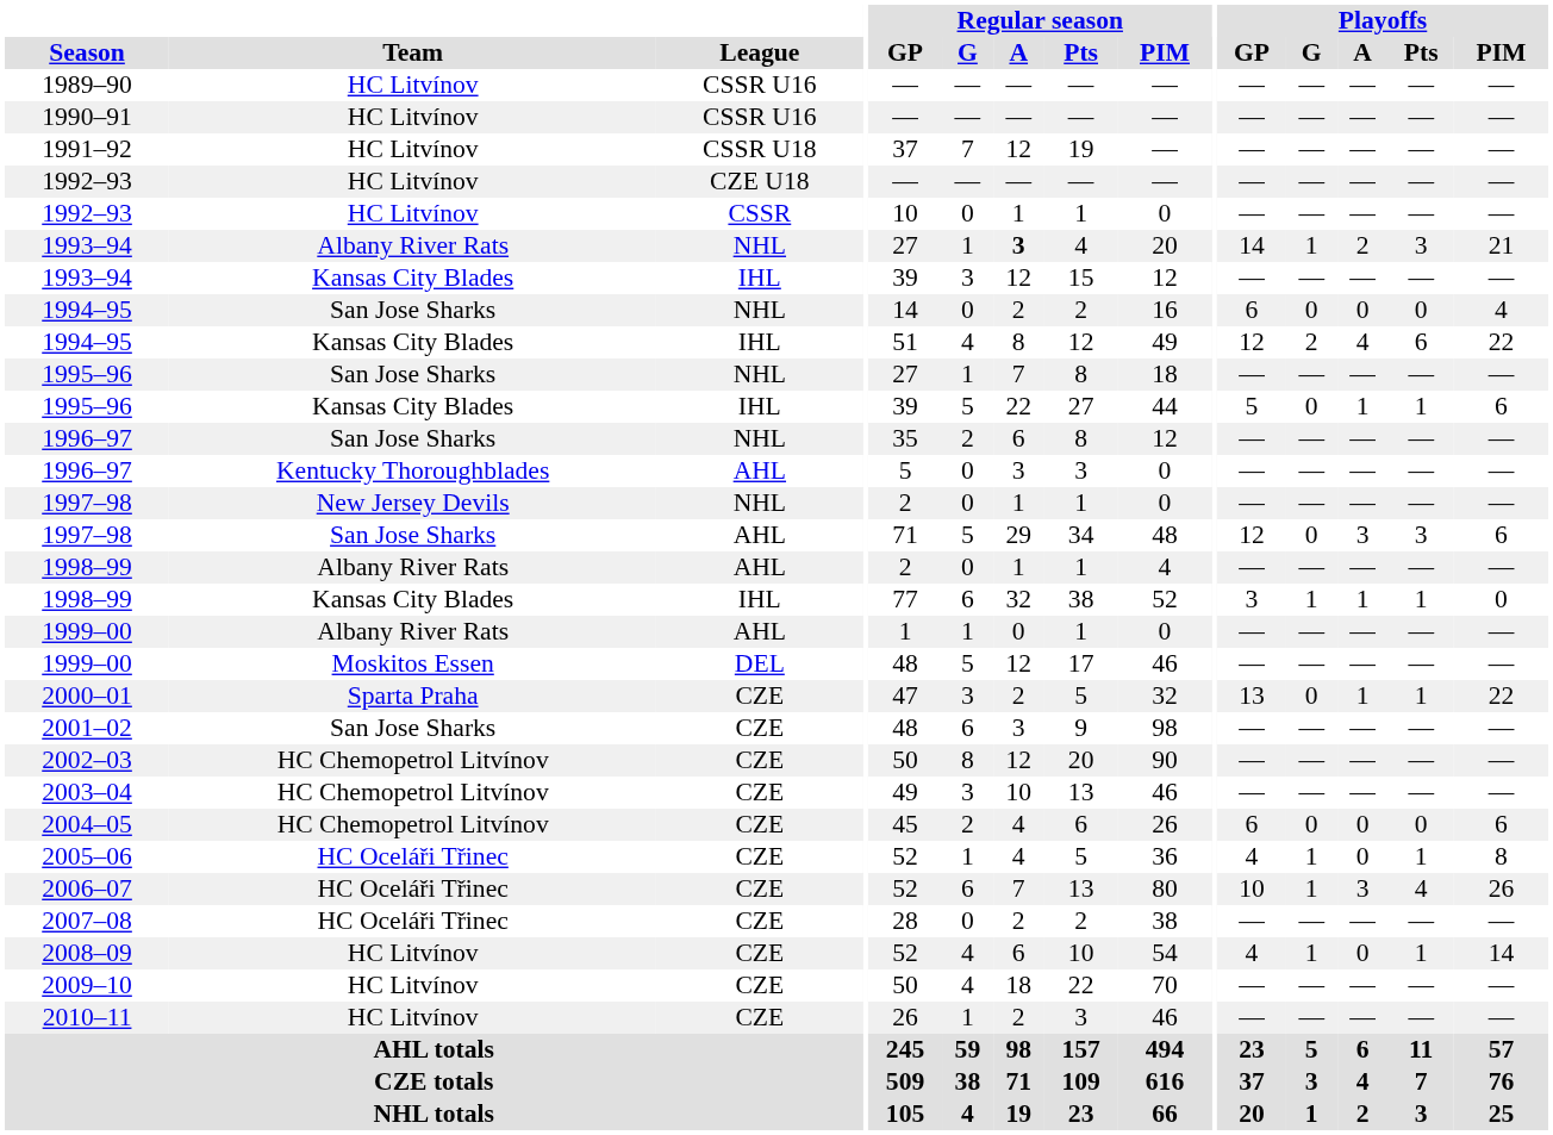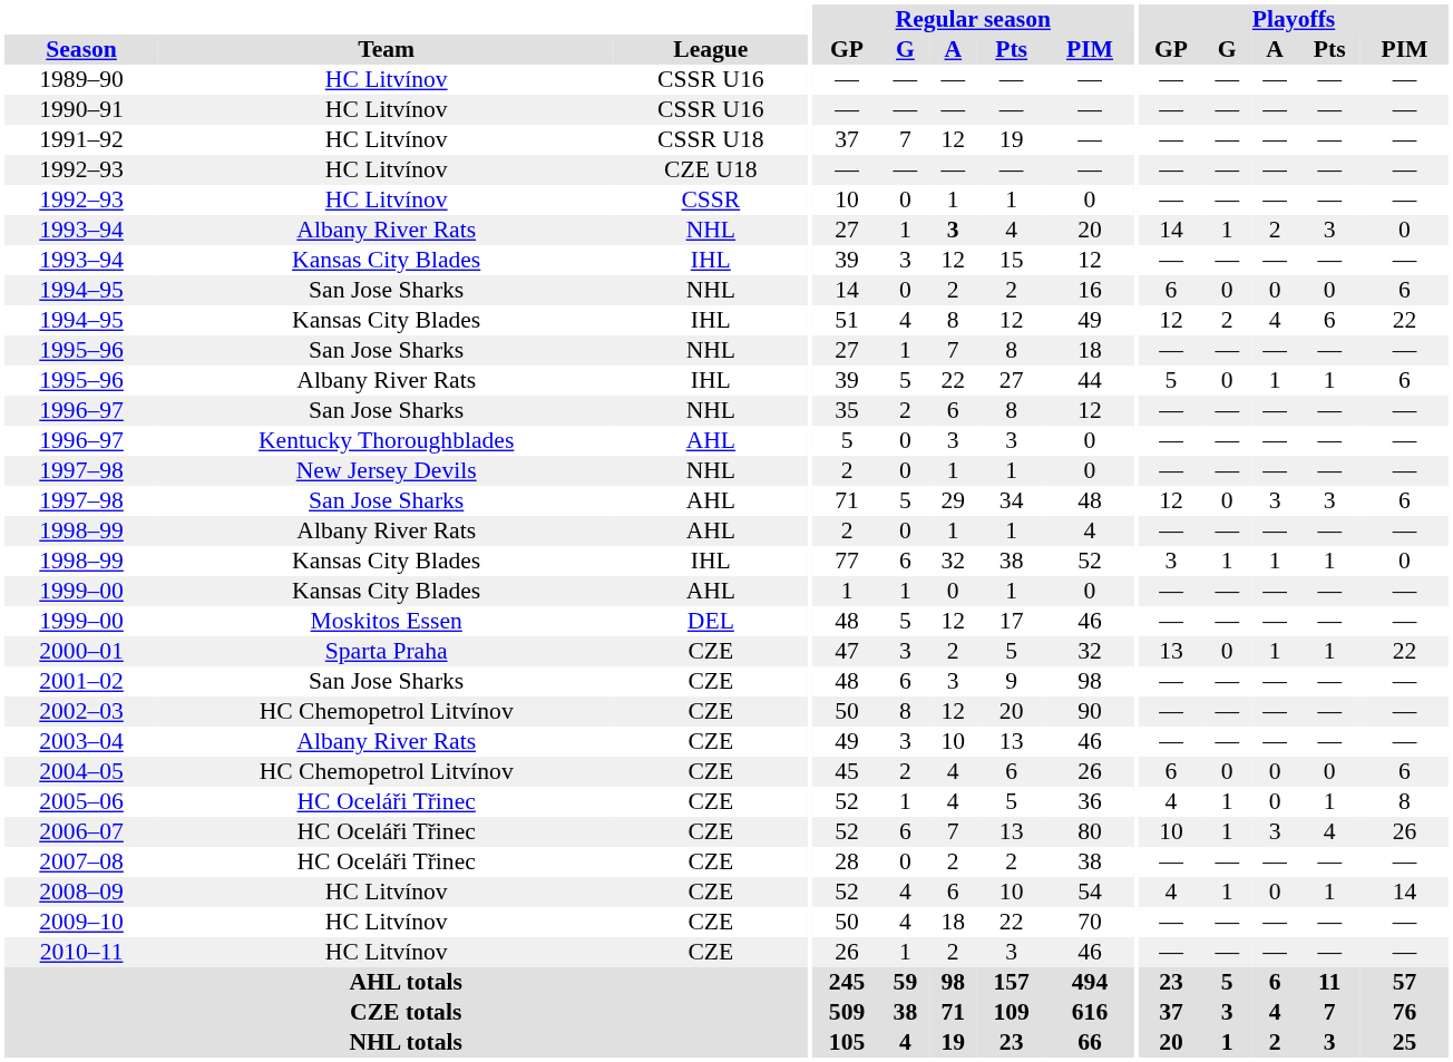 <table border="0" cellpadding="1" cellspacing="0" style="text-align:center; width:60em">
 <tr bgcolor="#e0e0e0">
 <th colspan="3" bgcolor="#ffffff"></th>
 <th rowspan="100" bgcolor="#ffffff"></th>
 <th colspan="5"><a href='#'>Regular season</a></th>
 <th rowspan="100" bgcolor="#ffffff"></th>
 <th colspan="5"><a href='#'>Playoffs</a></th>
 </tr>
 <tr bgcolor="#e0e0e0">
 <th><a href='#'>Season</a></th>
 <th>Team</th>
 <th>League</th>
 <th>GP</th>
 <th><a href='#'>G</a></th>
 <th><a href='#'>A</a></th>
 <th><a href='#'>Pts</a></th>
 <th><a href='#'>PIM</a></th>
 <th>GP</th>
 <th>G</th>
 <th>A</th>
 <th>Pts</th>
 <th>PIM</th>
 </tr>
 <tr>
 <td>1989–90</td>
 <td><a href='#'>HC Litvínov</a></td>
 <td>CSSR U16</td>
 <td>—</td>
 <td>—</td>
 <td>—</td>
 <td>—</td>
 <td>—</td>
 <td>—</td>
 <td>—</td>
 <td>—</td>
 <td>—</td>
 <td>—</td>
 </tr>
 <tr bgcolor="#f0f0f0">
 <td>1990–91</td>
 <td>HC Litvínov</td>
 <td>CSSR U16</td>
 <td>—</td>
 <td>—</td>
 <td>—</td>
 <td>—</td>
 <td>—</td>
 <td>—</td>
 <td>—</td>
 <td>—</td>
 <td>—</td>
 <td>—</td>
 </tr>
 <tr>
 <td>1991–92</td>
 <td>HC Litvínov</td>
 <td>CSSR U18</td>
 <td>37</td>
 <td>7</td>
 <td>12</td>
 <td>19</td>
 <td>—</td>
 <td>—</td>
 <td>—</td>
 <td>—</td>
 <td>—</td>
 <td>—</td>
 </tr>
 <tr bgcolor="#f0f0f0">
 <td>1992–93</td>
 <td>HC Litvínov</td>
 <td>CZE U18</td>
 <td>—</td>
 <td>—</td>
 <td>—</td>
 <td>—</td>
 <td>—</td>
 <td>—</td>
 <td>—</td>
 <td>—</td>
 <td>—</td>
 <td>—</td>
 </tr>
 <tr>
 <td><a href='#'>1992–93</a></td>
 <td><a href='#'>HC Litvínov</a></td>
 <td><a href='#'>CSSR</a></td>
 <td>10</td>
 <td>0</td>
 <td>1</td>
 <td>1</td>
 <td>0</td>
 <td>—</td>
 <td>—</td>
 <td>—</td>
 <td>—</td>
 <td>—</td>
 </tr>
 <tr bgcolor="#f0f0f0">
 <td><a href='#'>1993–94</a></td>
 <td><a href='#'>Albany River Rats</a></td>
 <td><a href='#'>NHL</a></td>
 <td>27</td>
 <td>1</td>
 <td><strong>3</strong></td>
 <td>4</td>
 <td>20</td>
 <td>14</td>
 <td>1</td>
 <td>2</td>
 <td>3</td>
-<td>21</td>
+<td>0</td>
 </tr>
 <tr>
 <td><a href='#'>1993–94</a></td>
 <td><a href='#'>Kansas City Blades</a></td>
 <td><a href='#'>IHL</a></td>
 <td>39</td>
 <td>3</td>
 <td>12</td>
 <td>15</td>
 <td>12</td>
 <td>—</td>
 <td>—</td>
 <td>—</td>
 <td>—</td>
 <td>—</td>
 </tr>
 <tr bgcolor="#f0f0f0">
 <td><a href='#'>1994–95</a></td>
 <td>San Jose Sharks</td>
 <td>NHL</td>
 <td>14</td>
 <td>0</td>
 <td>2</td>
 <td>2</td>
 <td>16</td>
 <td>6</td>
 <td>0</td>
 <td>0</td>
 <td>0</td>
-<td>4</td>
+<td>6</td>
 </tr>
 <tr>
 <td><a href='#'>1994–95</a></td>
 <td>Kansas City Blades</td>
 <td>IHL</td>
 <td>51</td>
 <td>4</td>
 <td>8</td>
 <td>12</td>
 <td>49</td>
 <td>12</td>
 <td>2</td>
 <td>4</td>
 <td>6</td>
 <td>22</td>
 </tr>
 <tr bgcolor="#f0f0f0">
 <td><a href='#'>1995–96</a></td>
 <td>San Jose Sharks</td>
 <td>NHL</td>
 <td>27</td>
 <td>1</td>
 <td>7</td>
 <td>8</td>
 <td>18</td>
 <td>—</td>
 <td>—</td>
 <td>—</td>
 <td>—</td>
 <td>—</td>
 </tr>
 <tr>
 <td><a href='#'>1995–96</a></td>
-<td>Kansas City Blades</td>
+<td>Albany River Rats</td>
 <td>IHL</td>
 <td>39</td>
 <td>5</td>
 <td>22</td>
 <td>27</td>
 <td>44</td>
 <td>5</td>
 <td>0</td>
 <td>1</td>
 <td>1</td>
 <td>6</td>
 </tr>
 <tr bgcolor="#f0f0f0">
 <td><a href='#'>1996–97</a></td>
 <td>San Jose Sharks</td>
 <td>NHL</td>
 <td>35</td>
 <td>2</td>
 <td>6</td>
 <td>8</td>
 <td>12</td>
 <td>—</td>
 <td>—</td>
 <td>—</td>
 <td>—</td>
 <td>—</td>
 </tr>
 <tr>
 <td><a href='#'>1996–97</a></td>
 <td><a href='#'>Kentucky Thoroughblades</a></td>
 <td><a href='#'>AHL</a></td>
 <td>5</td>
 <td>0</td>
 <td>3</td>
 <td>3</td>
 <td>0</td>
 <td>—</td>
 <td>—</td>
 <td>—</td>
 <td>—</td>
 <td>—</td>
 </tr>
 <tr bgcolor="#f0f0f0">
 <td><a href='#'>1997–98</a></td>
 <td><a href='#'>New Jersey Devils</a></td>
 <td>NHL</td>
 <td>2</td>
 <td>0</td>
 <td>1</td>
 <td>1</td>
 <td>0</td>
 <td>—</td>
 <td>—</td>
 <td>—</td>
 <td>—</td>
 <td>—</td>
 </tr>
 <tr>
 <td><a href='#'>1997–98</a></td>
 <td><a href='#'>San Jose Sharks</a></td>
 <td>AHL</td>
 <td>71</td>
 <td>5</td>
 <td>29</td>
 <td>34</td>
 <td>48</td>
 <td>12</td>
 <td>0</td>
 <td>3</td>
 <td>3</td>
 <td>6</td>
 </tr>
 <tr bgcolor="#f0f0f0">
 <td><a href='#'>1998–99</a></td>
 <td>Albany River Rats</td>
 <td>AHL</td>
 <td>2</td>
 <td>0</td>
 <td>1</td>
 <td>1</td>
 <td>4</td>
 <td>—</td>
 <td>—</td>
 <td>—</td>
 <td>—</td>
 <td>—</td>
 </tr>
 <tr>
 <td><a href='#'>1998–99</a></td>
 <td>Kansas City Blades</td>
 <td>IHL</td>
 <td>77</td>
 <td>6</td>
 <td>32</td>
 <td>38</td>
 <td>52</td>
 <td>3</td>
 <td>1</td>
 <td>1</td>
 <td>1</td>
 <td>0</td>
 </tr>
 <tr bgcolor="#f0f0f0">
 <td><a href='#'>1999–00</a></td>
-<td>Albany River Rats</td>
+<td>Kansas City Blades</td>
 <td>AHL</td>
 <td>1</td>
 <td>1</td>
 <td>0</td>
 <td>1</td>
 <td>0</td>
 <td>—</td>
 <td>—</td>
 <td>—</td>
 <td>—</td>
 <td>—</td>
 </tr>
 <tr>
 <td><a href='#'>1999–00</a></td>
 <td><a href='#'>Moskitos Essen</a></td>
 <td><a href='#'>DEL</a></td>
 <td>48</td>
 <td>5</td>
 <td>12</td>
 <td>17</td>
 <td>46</td>
 <td>—</td>
 <td>—</td>
 <td>—</td>
 <td>—</td>
 <td>—</td>
 </tr>
 <tr bgcolor="#f0f0f0">
 <td><a href='#'>2000–01</a></td>
 <td><a href='#'>Sparta Praha</a></td>
 <td>CZE</td>
 <td>47</td>
 <td>3</td>
 <td>2</td>
 <td>5</td>
 <td>32</td>
 <td>13</td>
 <td>0</td>
 <td>1</td>
 <td>1</td>
 <td>22</td>
 </tr>
 <tr>
 <td><a href='#'>2001–02</a></td>
 <td>San Jose Sharks</td>
 <td>CZE</td>
 <td>48</td>
 <td>6</td>
 <td>3</td>
 <td>9</td>
 <td>98</td>
 <td>—</td>
 <td>—</td>
 <td>—</td>
 <td>—</td>
 <td>—</td>
 </tr>
 <tr bgcolor="#f0f0f0">
 <td><a href='#'>2002–03</a></td>
 <td>HC Chemopetrol Litvínov</td>
 <td>CZE</td>
 <td>50</td>
 <td>8</td>
 <td>12</td>
 <td>20</td>
 <td>90</td>
 <td>—</td>
 <td>—</td>
 <td>—</td>
 <td>—</td>
 <td>—</td>
 </tr>
 <tr>
 <td><a href='#'>2003–04</a></td>
-<td>HC Chemopetrol Litvínov</td>
+<td><a href='#'>Albany River Rats</a></td>
 <td>CZE</td>
 <td>49</td>
 <td>3</td>
 <td>10</td>
 <td>13</td>
 <td>46</td>
 <td>—</td>
 <td>—</td>
 <td>—</td>
 <td>—</td>
 <td>—</td>
 </tr>
 <tr bgcolor="#f0f0f0">
 <td><a href='#'>2004–05</a></td>
 <td>HC Chemopetrol Litvínov</td>
 <td>CZE</td>
 <td>45</td>
 <td>2</td>
 <td>4</td>
 <td>6</td>
 <td>26</td>
 <td>6</td>
 <td>0</td>
 <td>0</td>
 <td>0</td>
 <td>6</td>
 </tr>
 <tr>
 <td><a href='#'>2005–06</a></td>
 <td><a href='#'>HC Oceláři Třinec</a></td>
 <td>CZE</td>
 <td>52</td>
 <td>1</td>
 <td>4</td>
 <td>5</td>
 <td>36</td>
 <td>4</td>
 <td>1</td>
 <td>0</td>
 <td>1</td>
 <td>8</td>
 </tr>
 <tr bgcolor="#f0f0f0">
 <td><a href='#'>2006–07</a></td>
 <td>HC Oceláři Třinec</td>
 <td>CZE</td>
 <td>52</td>
 <td>6</td>
 <td>7</td>
 <td>13</td>
 <td>80</td>
 <td>10</td>
 <td>1</td>
 <td>3</td>
 <td>4</td>
 <td>26</td>
 </tr>
 <tr>
 <td><a href='#'>2007–08</a></td>
 <td>HC Oceláři Třinec</td>
 <td>CZE</td>
 <td>28</td>
 <td>0</td>
 <td>2</td>
 <td>2</td>
 <td>38</td>
 <td>—</td>
 <td>—</td>
 <td>—</td>
 <td>—</td>
 <td>—</td>
 </tr>
 <tr bgcolor="#f0f0f0">
 <td><a href='#'>2008–09</a></td>
 <td>HC Litvínov</td>
 <td>CZE</td>
 <td>52</td>
 <td>4</td>
 <td>6</td>
 <td>10</td>
 <td>54</td>
 <td>4</td>
 <td>1</td>
 <td>0</td>
 <td>1</td>
 <td>14</td>
 </tr>
 <tr>
 <td><a href='#'>2009–10</a></td>
 <td>HC Litvínov</td>
 <td>CZE</td>
 <td>50</td>
 <td>4</td>
 <td>18</td>
 <td>22</td>
 <td>70</td>
 <td>—</td>
 <td>—</td>
 <td>—</td>
 <td>—</td>
 <td>—</td>
 </tr>
 <tr bgcolor="#f0f0f0">
 <td><a href='#'>2010–11</a></td>
 <td>HC Litvínov</td>
 <td>CZE</td>
 <td>26</td>
 <td>1</td>
 <td>2</td>
 <td>3</td>
 <td>46</td>
 <td>—</td>
 <td>—</td>
 <td>—</td>
 <td>—</td>
 <td>—</td>
 </tr>
 <tr bgcolor="#e0e0e0">
 <th colspan="3">AHL totals</th>
 <th>245</th>
 <th>59</th>
 <th>98</th>
 <th>157</th>
 <th>494</th>
 <th>23</th>
 <th>5</th>
 <th>6</th>
 <th>11</th>
 <th>57</th>
 </tr>
 <tr bgcolor="#e0e0e0">
 <th colspan="3">CZE totals</th>
 <th>509</th>
 <th>38</th>
 <th>71</th>
 <th>109</th>
 <th>616</th>
 <th>37</th>
 <th>3</th>
 <th>4</th>
 <th>7</th>
 <th>76</th>
 </tr>
 <tr bgcolor="#e0e0e0">
 <th colspan="3">NHL totals</th>
 <th>105</th>
 <th>4</th>
 <th>19</th>
 <th>23</th>
 <th>66</th>
 <th>20</th>
 <th>1</th>
 <th>2</th>
 <th>3</th>
 <th>25</th>
 </tr>
 </table>
